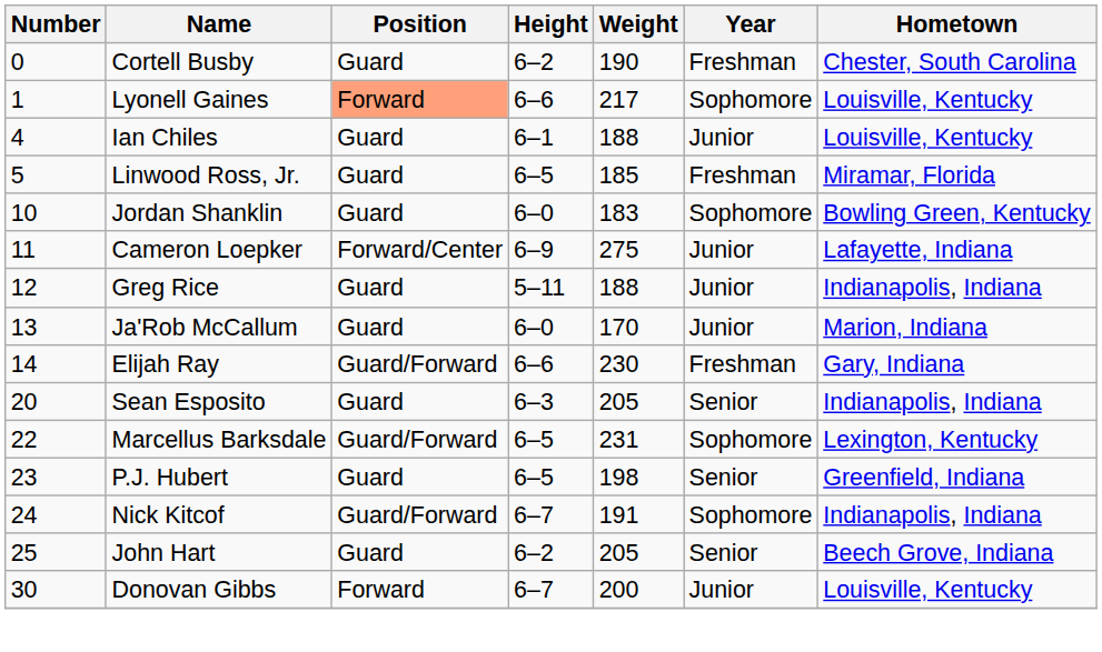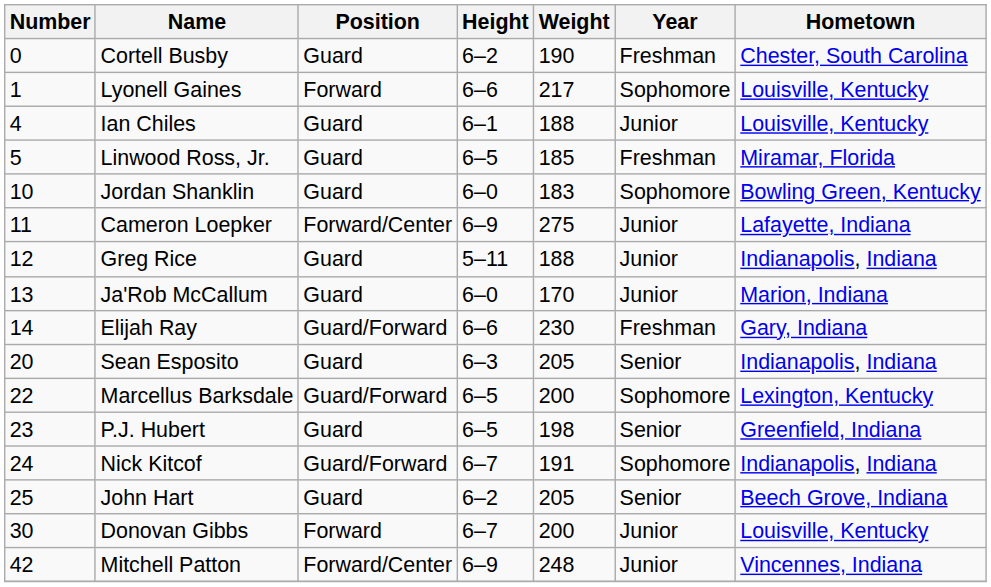 <table class="wikitable" style="font-size: 95%;">
 <tr>
 <th>Number</th>
 <th>Name</th>
 <th>Position</th>
 <th>Height</th>
 <th>Weight</th>
 <th>Year</th>
 <th>Hometown</th>
 </tr>
 <tr>
 <td>0</td>
 <td>Cortell Busby</td>
 <td>Guard</td>
 <td>6–2</td>
 <td>190</td>
 <td>Freshman</td>
 <td><a href='#'>Chester, South Carolina</a></td>
 </tr>
 <tr>
 <td>1</td>
 <td>Lyonell Gaines</td>
-<td style="background: lightsalmon;">Forward</td>
+<td>Forward</td>
 <td>6–6</td>
 <td>217</td>
 <td>Sophomore</td>
 <td><a href='#'>Louisville, Kentucky</a></td>
 </tr>
 <tr>
 <td>4</td>
 <td>Ian Chiles</td>
 <td>Guard</td>
 <td>6–1</td>
 <td>188</td>
 <td>Junior</td>
 <td><a href='#'>Louisville, Kentucky</a></td>
 </tr>
 <tr>
 <td>5</td>
 <td>Linwood Ross, Jr.</td>
 <td>Guard</td>
 <td>6–5</td>
 <td>185</td>
 <td>Freshman</td>
 <td><a href='#'>Miramar, Florida</a></td>
 </tr>
 <tr>
 <td>10</td>
 <td>Jordan Shanklin</td>
 <td>Guard</td>
 <td>6–0</td>
 <td>183</td>
 <td>Sophomore</td>
 <td><a href='#'>Bowling Green, Kentucky</a></td>
 </tr>
 <tr>
 <td>11</td>
 <td>Cameron Loepker</td>
 <td>Forward/Center</td>
 <td>6–9</td>
 <td>275</td>
 <td>Junior</td>
 <td><a href='#'>Lafayette, Indiana</a></td>
 </tr>
 <tr>
 <td>12</td>
 <td>Greg Rice</td>
 <td>Guard</td>
 <td>5–11</td>
 <td>188</td>
 <td>Junior</td>
 <td><a href='#'>Indianapolis</a>, <a href='#'>Indiana</a></td>
 </tr>
 <tr>
 <td>13</td>
 <td>Ja'Rob McCallum</td>
 <td>Guard</td>
 <td>6–0</td>
 <td>170</td>
 <td>Junior</td>
 <td><a href='#'>Marion, Indiana</a></td>
 </tr>
 <tr>
 <td>14</td>
 <td>Elijah Ray</td>
 <td>Guard/Forward</td>
 <td>6–6</td>
 <td>230</td>
 <td>Freshman</td>
 <td><a href='#'>Gary, Indiana</a></td>
 </tr>
 <tr>
 <td>20</td>
 <td>Sean Esposito</td>
 <td>Guard</td>
 <td>6–3</td>
 <td>205</td>
 <td>Senior</td>
 <td><a href='#'>Indianapolis</a>, <a href='#'>Indiana</a></td>
 </tr>
 <tr>
 <td>22</td>
 <td>Marcellus Barksdale</td>
 <td>Guard/Forward</td>
 <td>6–5</td>
-<td>231</td>
+<td>200</td>
 <td>Sophomore</td>
 <td><a href='#'>Lexington, Kentucky</a></td>
 </tr>
 <tr>
 <td>23</td>
 <td>P.J. Hubert</td>
 <td>Guard</td>
 <td>6–5</td>
 <td>198</td>
 <td>Senior</td>
 <td><a href='#'>Greenfield, Indiana</a></td>
 </tr>
 <tr>
 <td>24</td>
 <td>Nick Kitcof</td>
 <td>Guard/Forward</td>
 <td>6–7</td>
 <td>191</td>
 <td>Sophomore</td>
 <td><a href='#'>Indianapolis</a>, <a href='#'>Indiana</a></td>
 </tr>
 <tr>
 <td>25</td>
 <td>John Hart</td>
 <td>Guard</td>
 <td>6–2</td>
 <td>205</td>
 <td>Senior</td>
 <td><a href='#'>Beech Grove, Indiana</a></td>
 </tr>
 <tr>
 <td>30</td>
 <td>Donovan Gibbs</td>
 <td>Forward</td>
 <td>6–7</td>
 <td>200</td>
 <td>Junior</td>
 <td><a href='#'>Louisville, Kentucky</a></td>
 </tr>
 <tr>
+<td>42</td>
+<td>Mitchell Patton</td>
+<td>Forward/Center</td>
+<td>6–9</td>
+<td>248</td>
+<td>Junior</td>
+<td><a href='#'>Vincennes, Indiana</a></td>
+</tr>
+<tr>
 </tr>
 </table>
